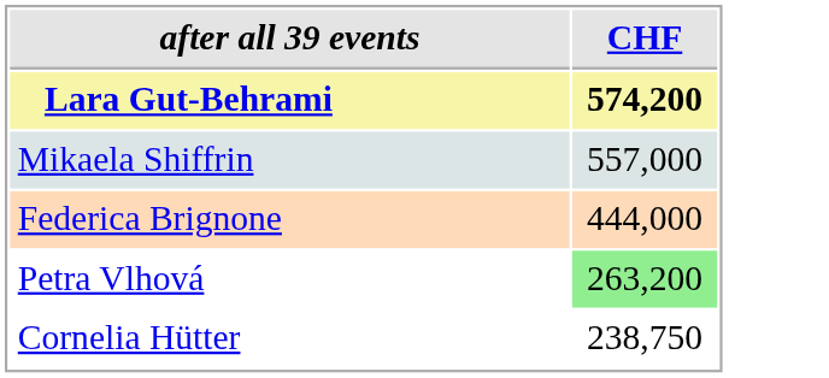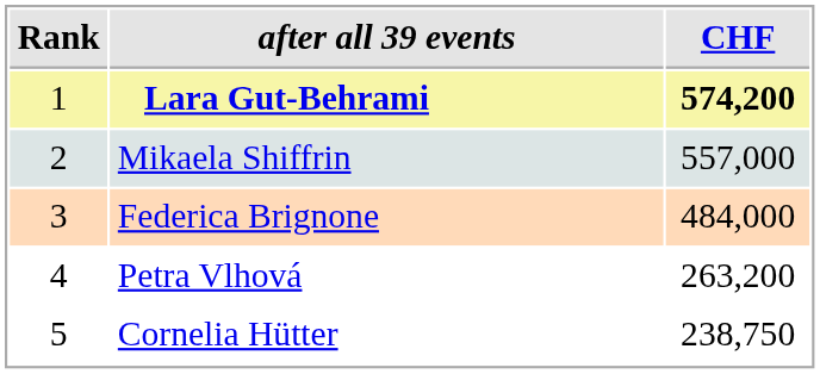 <table cellspacing="1" cellpadding="3" style="border:1px solid #AAAAAA;font-size:86%">
 <tr style="background-color: #E4E4E4;">
+<th style="border-bottom:1px solid #AAAAAA; width: 10px;">Rank</th>
 <th style="border-bottom:1px solid #AAAAAA; width: 210px;"><em>after all 39 events</em></th>
 <th style="border-bottom:1px solid #AAAAAA; width: 50px;"><a href='#'>CHF</a></th>
 </tr>
 <tr style="background:#f7f6a8;">
+<td align=center>1</td>
 <td>   <strong><a href='#'>Lara Gut-Behrami</a></strong></td>
 <td align=center><strong>574,200</strong></td>
 </tr>
 <tr style="background:#dce5e5;">
+<td align=center>2</td>
 <td> <a href='#'>Mikaela Shiffrin</a></td>
 <td align=center>557,000</td>
 </tr>
 <tr style="background:#ffdab9;">
+<td align=center>3</td>
 <td> <a href='#'>Federica Brignone</a></td>
-<td align=center>444,000</td>
+<td align=center>484,000</td>
 </tr>
 <tr>
+<td align=center>4</td>
 <td> <a href='#'>Petra Vlhová</a></td>
-<td align=center style="background: lightgreen;">263,200</td>
+<td align=center>263,200</td>
 </tr>
 <tr>
+<td align=center>5</td>
 <td> <a href='#'>Cornelia Hütter</a></td>
 <td align=center>238,750</td>
 </tr>
 </table>
